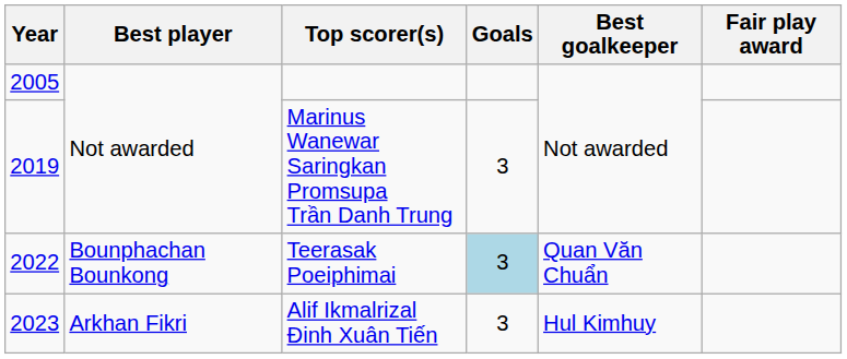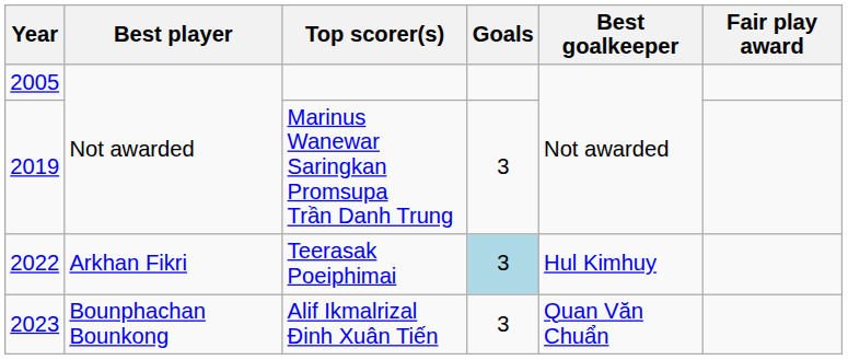 <table class="wikitable">
 <tr>
 <th>Year</th>
 <th>Best player</th>
 <th>Top scorer(s)</th>
 <th>Goals</th>
 <th>Best goalkeeper</th>
 <th>Fair play award</th>
 </tr>
 <tr>
 <td><a href='#'>2005</a></td>
 <td rowspan=2>Not awarded</td>
 <td></td>
 <td></td>
 <td rowspan=2>Not awarded</td>
 <td></td>
 </tr>
 <tr>
 <td><a href='#'>2019</a></td>
 <td> <a href='#'>Marinus Wanewar</a> <br>  <a href='#'>Saringkan Promsupa</a> <br>  <a href='#'>Trần Danh Trung</a></td>
 <td align=center>3</td>
 <td></td>
 </tr>
 <tr>
 <td><a href='#'>2022</a></td>
-<td> <a href='#'>Bounphachan Bounkong</a></td>
+<td> <a href='#'>Arkhan Fikri</a></td>
 <td> <a href='#'>Teerasak Poeiphimai</a></td>
 <td align=center style="background: lightblue;">3</td>
-<td> <a href='#'>Quan Văn Chuẩn</a></td>
+<td> <a href='#'>Hul Kimhuy</a></td>
 <td></td>
 </tr>
 <tr>
 <td><a href='#'>2023</a></td>
-<td> <a href='#'>Arkhan Fikri</a></td>
+<td> <a href='#'>Bounphachan Bounkong</a></td>
 <td> <a href='#'>Alif Ikmalrizal</a> <br>  <a href='#'>Đinh Xuân Tiến</a></td>
 <td align=center>3</td>
-<td> <a href='#'>Hul Kimhuy</a></td>
+<td> <a href='#'>Quan Văn Chuẩn</a></td>
 <td></td>
 </tr>
 </table>
